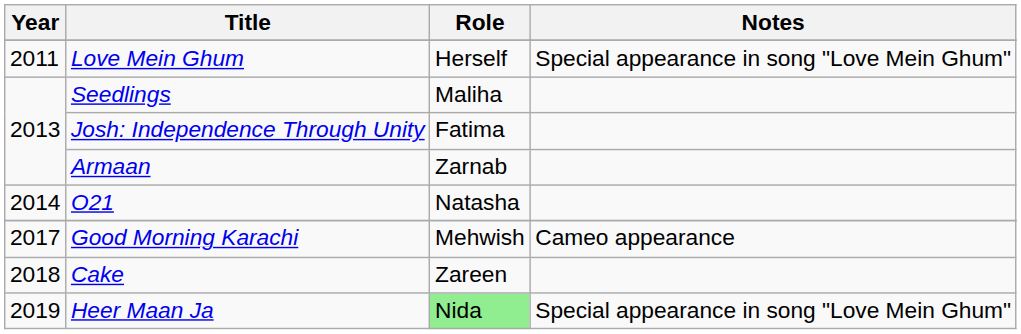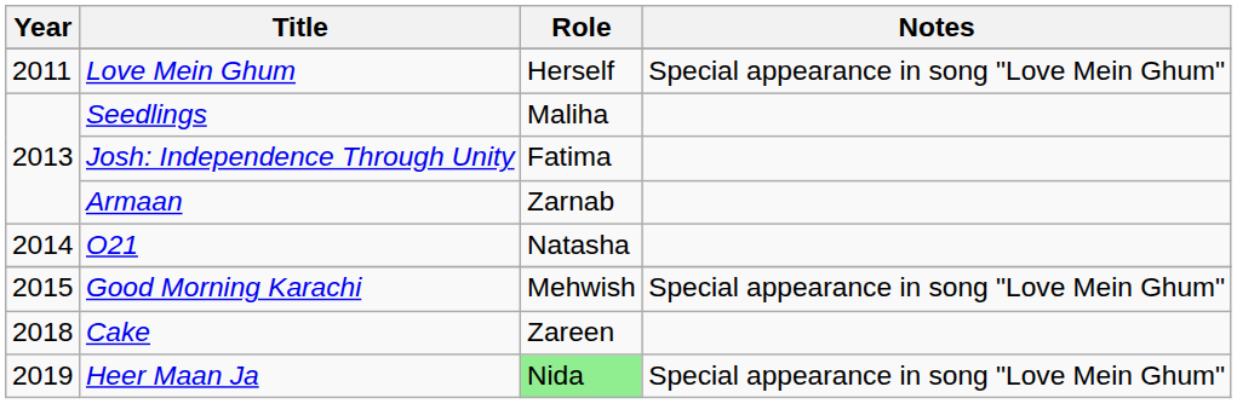 <table class="wikitable">
 <tr>
 <th scope="col">Year</th>
 <th scope="col">Title</th>
 <th scope="col">Role</th>
 <th scope="col">Notes</th>
 </tr>
 <tr>
 </tr>
 <tr>
 <td>2011</td>
 <td><em><a href='#'>Love Mein Ghum</a></em></td>
 <td>Herself</td>
 <td>Special appearance in song "Love Mein Ghum"</td>
 </tr>
 <tr>
 <td rowspan="3">2013</td>
 <td><em><a href='#'>Seedlings</a></em></td>
 <td>Maliha</td>
 <td></td>
 </tr>
 <tr>
 <td><em><a href='#'>Josh: Independence Through Unity</a></em></td>
 <td>Fatima</td>
 <td></td>
 </tr>
 <tr>
 <td><em><a href='#'>Armaan</a></em></td>
 <td>Zarnab</td>
 <td></td>
 </tr>
 <tr>
 <td>2014</td>
 <td><em><a href='#'>O21</a></em></td>
 <td>Natasha</td>
 <td></td>
 </tr>
 <tr>
 </tr>
 <tr>
-<td>2017</td>
+<td>2015</td>
 <td><em><a href='#'>Good Morning Karachi</a></em></td>
 <td>Mehwish</td>
-<td>Cameo appearance</td>
+<td>Special appearance in song "Love Mein Ghum"</td>
 </tr>
 <tr>
 <td>2018</td>
 <td><em><a href='#'>Cake</a></em></td>
 <td>Zareen</td>
 <td></td>
 </tr>
 <tr>
 <td>2019</td>
 <td><em><a href='#'>Heer Maan Ja</a></em></td>
 <td style="background: lightgreen;">Nida</td>
 <td>Special appearance in song "Love Mein Ghum"</td>
 </tr>
 </table>
